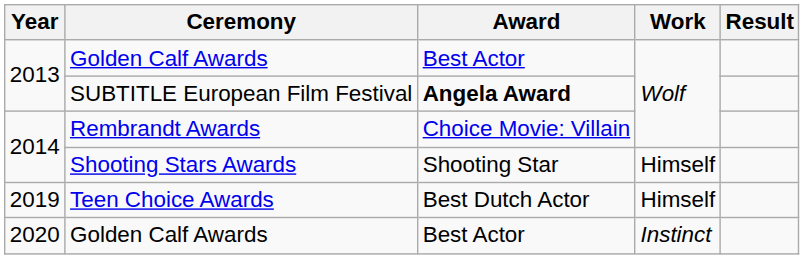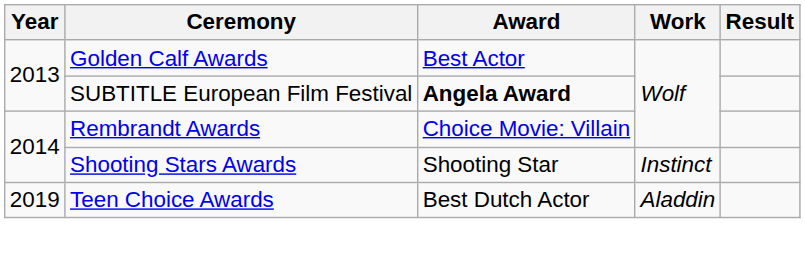 <table class="wikitable sortable">
 <tr>
 <th>Year</th>
 <th>Ceremony</th>
 <th>Award</th>
 <th>Work</th>
 <th>Result</th>
 </tr>
 <tr>
 <td rowspan=2>2013</td>
 <td><a href='#'>Golden Calf Awards</a></td>
 <td><a href='#'>Best Actor</a></td>
 <td rowspan=3><em>Wolf</em></td>
 <td></td>
 </tr>
 <tr>
 <td>SUBTITLE European Film Festival</td>
 <td><strong>Angela Award</strong></td>
 <td></td>
 </tr>
 <tr>
 <td rowspan=2>2014</td>
 <td><a href='#'>Rembrandt Awards</a></td>
 <td><a href='#'>Choice Movie: Villain</a></td>
 <td></td>
 </tr>
 <tr>
 <td><a href='#'>Shooting Stars Awards</a></td>
 <td>Shooting Star</td>
-<td>Himself</td>
+<td><em>Instinct</em></td>
 <td></td>
 </tr>
 <tr>
 <td>2019</td>
 <td><a href='#'>Teen Choice Awards</a></td>
 <td>Best Dutch Actor</td>
-<td>Himself</td>
-<td></td>
-</tr>
-<tr>
-<td>2020</td>
-<td>Golden Calf Awards</td>
-<td>Best Actor</td>
-<td><em>Instinct</em></td>
+<td><em>Aladdin</em></td>
 <td></td>
 </tr>
 </table>
